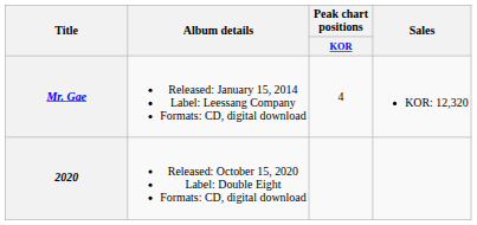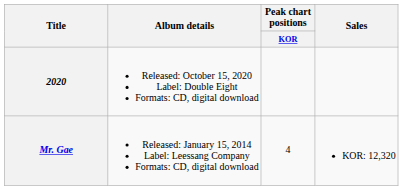 <table class="wikitable plainrowheaders" style="text-align:center;">
 <tr>
 <th scope="col" rowspan="2" style="width:10em;">Title</th>
 <th scope="col" rowspan="2">Album details</th>
 <th scope="col" colspan="1" style="width:5em;">Peak chart positions</th>
 <th scope="col" rowspan="2">Sales</th>
 </tr>
 <tr>
 <th><small><a href='#'>KOR</a></small><br></th>
 </tr>
 <tr>
+<th scope="row"><em>2020</em></th>
+<td><br><ul><li>Released: October 15, 2020</li><li>Label: Double Eight</li><li>Formats: CD, digital download</li></ul></td>
+<td></td>
+<td></td>
+</tr>
+<tr>
 <th scope="row"><em><a href='#'>Mr. Gae</a></em></th>
 <td><br><ul><li>Released: January 15, 2014</li><li>Label: Leessang Company</li><li>Formats: CD, digital download</li></ul></td>
 <td>4</td>
 <td><br><ul><li>KOR: 12,320</li></ul></td>
 </tr>
-<tr>
-<th scope="row"><em>2020</em></th>
-<td><br><ul><li>Released: October 15, 2020</li><li>Label: Double Eight</li><li>Formats: CD, digital download</li></ul></td>
-<td></td>
-<td></td>
-</tr>
 </table>
